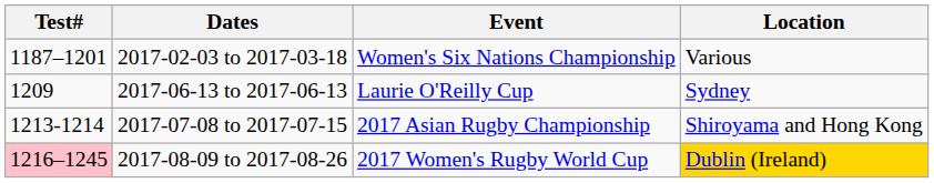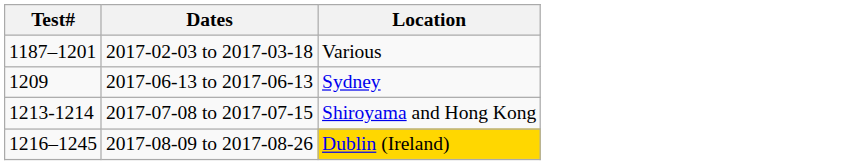 <table class="wikitable">
 <tr>
 <th>Test#</th>
 <th>Dates</th>
-<th>Event</th>
 <th>Location</th>
 </tr>
 <tr>
 <td>1187–1201</td>
 <td>2017-02-03 to 2017-03-18</td>
-<td><a href='#'>Women's Six Nations Championship</a></td>
 <td>Various</td>
 </tr>
 <tr>
 <td>1209</td>
 <td>2017-06-13 to 2017-06-13</td>
-<td><a href='#'>Laurie O'Reilly Cup</a></td>
 <td><a href='#'>Sydney</a></td>
 </tr>
 <tr>
 <td>1213-1214</td>
 <td>2017-07-08 to 2017-07-15</td>
-<td><a href='#'>2017 Asian Rugby Championship</a></td>
 <td><a href='#'>Shiroyama</a> and Hong Kong</td>
 </tr>
 <tr>
-<td style="background: pink;">1216–1245</td>
+<td>1216–1245</td>
 <td>2017-08-09 to 2017-08-26</td>
-<td><a href='#'>2017 Women's Rugby World Cup</a></td>
 <td style="background: gold;"><a href='#'>Dublin</a> (Ireland)</td>
 </tr>
 </table>
